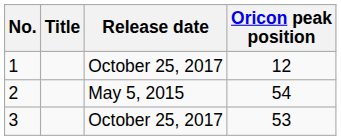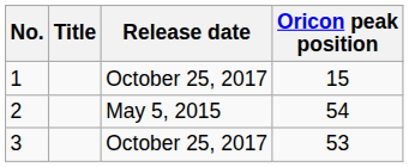 <table class="wikitable">
 <tr>
 <th>No.</th>
 <th>Title</th>
 <th>Release date</th>
 <th><a href='#'>Oricon</a> peak<br>position</th>
 </tr>
 <tr>
 <td>1</td>
 <td></td>
 <td>October 25, 2017</td>
-<td align="center">12</td>
+<td align="center">15</td>
 </tr>
 <tr>
 <td>2</td>
 <td></td>
 <td>May 5, 2015</td>
 <td align="center">54</td>
 </tr>
 <tr>
 <td>3</td>
 <td></td>
 <td>October 25, 2017</td>
 <td align="center">53</td>
 </tr>
 </table>
